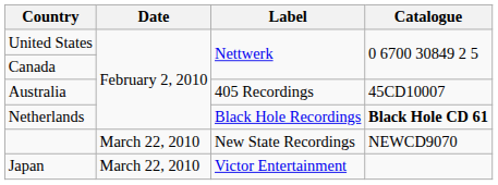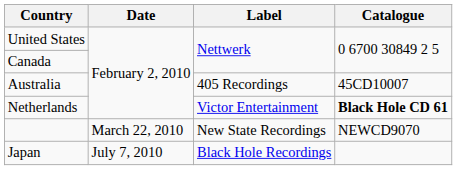 <table class="wikitable">
 <tr>
 <th>Country</th>
 <th>Date</th>
 <th>Label</th>
 <th>Catalogue</th>
 </tr>
 <tr>
 <td>United States</td>
 <td rowspan="4">February 2, 2010</td>
 <td rowspan="2"><a href='#'>Nettwerk</a></td>
 <td rowspan="2">0 6700 30849 2 5</td>
 </tr>
 <tr>
 <td>Canada</td>
 </tr>
 <tr>
 <td>Australia</td>
 <td>405 Recordings</td>
 <td>45CD10007</td>
 </tr>
 <tr>
 <td>Netherlands</td>
-<td><a href='#'>Black Hole Recordings</a></td>
+<td><a href='#'>Victor Entertainment</a></td>
 <td><strong>Black Hole CD 61</strong></td>
 </tr>
 <tr>
 <td></td>
 <td>March 22, 2010</td>
 <td>New State Recordings</td>
 <td>NEWCD9070</td>
 </tr>
 <tr>
 <td>Japan</td>
-<td>March 22, 2010</td>
-<td><a href='#'>Victor Entertainment</a></td>
+<td>July 7, 2010</td>
+<td><a href='#'>Black Hole Recordings</a></td>
 <td></td>
 </tr>
 </table>
